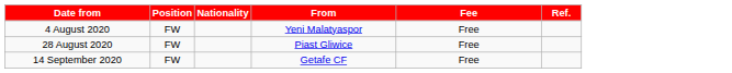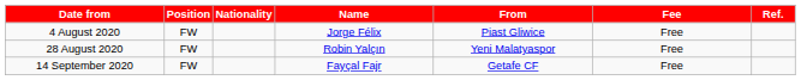 <table class="wikitable" style="text-align:center; font-size:90%; ">
 <tr>
 <th style="background:red; color:white; width:200px;">Date from</th>
 <th style="background:red; color:white; width:50px;">Position</th>
 <th style="background:red; color:white; width:50px;">Nationality</th>
+<th style="background:red; color:white; width:200px;">Name</th>
 <th style="background:red; color:white; width:200px;">From</th>
 <th style="background:red; color:white; width:200px;">Fee</th>
 <th style="background:red; color:white; width:50px;">Ref.</th>
 </tr>
 <tr>
 <td>4 August 2020</td>
 <td>FW</td>
 <td></td>
-<td> <a href='#'>Yeni Malatyaspor</a></td>
+<td><a href='#'>Jorge Félix</a></td>
+<td> <a href='#'>Piast Gliwice</a></td>
 <td>Free</td>
 <td></td>
 </tr>
 <tr>
 <td>28 August 2020</td>
 <td>FW</td>
 <td></td>
-<td> <a href='#'>Piast Gliwice</a></td>
+<td><a href='#'>Robin Yalçın</a></td>
+<td> <a href='#'>Yeni Malatyaspor</a></td>
 <td>Free</td>
 <td></td>
 </tr>
 <tr>
 <td>14 September 2020</td>
 <td>FW</td>
 <td></td>
+<td><a href='#'>Fayçal Fajr</a></td>
 <td> <a href='#'>Getafe CF</a></td>
 <td>Free</td>
 <td></td>
 </tr>
 </table>
